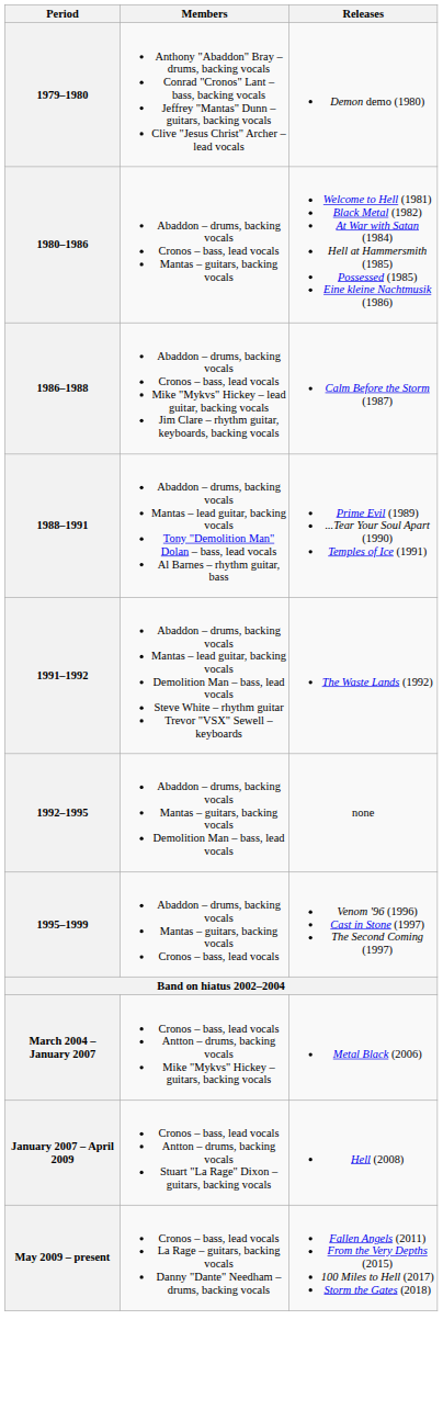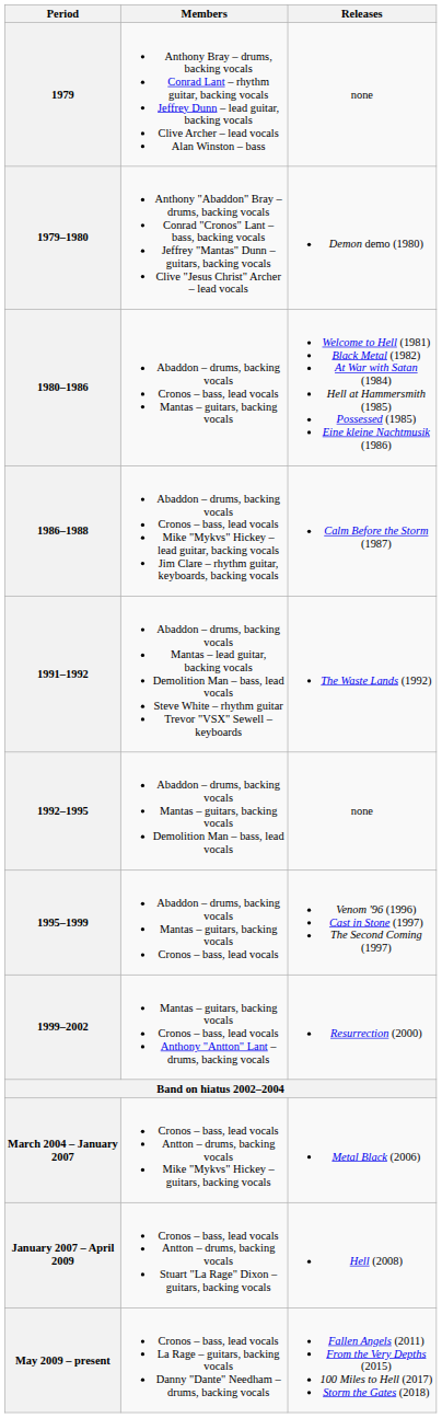 <table class="wikitable plainrowheaders" style="text-align:center;">
 <tr>
 <th scope="col" style="width:20em;">Period</th>
 <th scope="col" style="width:26em;">Members</th>
 <th scope="col" style="width:20em;">Releases</th>
+</tr>
+<tr>
+<th scope="col">1979</th>
+<td><br><ul><li>Anthony Bray – drums, backing vocals</li><li><a href='#'>Conrad Lant</a> – rhythm guitar, backing vocals</li><li><a href='#'>Jeffrey Dunn</a> – lead guitar, backing vocals</li><li>Clive Archer – lead vocals</li><li>Alan Winston – bass</li></ul></td>
+<td>none</td>
 </tr>
 <tr>
 <th scope="col">1979–1980</th>
 <td><br><ul><li>Anthony "Abaddon" Bray – drums, backing vocals</li><li>Conrad "Cronos" Lant – bass, backing vocals</li><li>Jeffrey "Mantas" Dunn – guitars, backing vocals</li><li>Clive "Jesus Christ" Archer – lead vocals</li></ul></td>
 <td><br><ul><li><em>Demon</em> demo (1980)</li></ul></td>
 </tr>
 <tr>
 <th scope="col">1980–1986</th>
 <td><br><ul><li>Abaddon – drums, backing vocals</li><li>Cronos – bass, lead vocals</li><li>Mantas – guitars, backing vocals</li></ul></td>
 <td><br><ul><li><em><a href='#'>Welcome to Hell</a></em> (1981)</li><li><em><a href='#'>Black Metal</a></em> (1982)</li><li><em><a href='#'>At War with Satan</a></em> (1984)</li><li><em>Hell at Hammersmith</em> (1985)</li><li><em><a href='#'>Possessed</a></em> (1985)</li><li><em><a href='#'>Eine kleine Nachtmusik</a></em> (1986)</li></ul></td>
 </tr>
 <tr>
 <th scope="col">1986–1988</th>
 <td><br><ul><li>Abaddon – drums, backing vocals</li><li>Cronos – bass, lead vocals</li><li>Mike "Mykvs" Hickey – lead guitar, backing vocals</li><li>Jim Clare – rhythm guitar, keyboards, backing vocals</li></ul></td>
 <td><br><ul><li><em><a href='#'>Calm Before the Storm</a></em> (1987)</li></ul></td>
 </tr>
 <tr>
-<th scope="col">1988–1991</th>
-<td><br><ul><li>Abaddon – drums, backing vocals</li><li>Mantas – lead guitar, backing vocals</li><li><a href='#'>Tony "Demolition Man" Dolan</a> – bass, lead vocals</li><li>Al Barnes – rhythm guitar, bass</li></ul></td>
-<td><br><ul><li><em><a href='#'>Prime Evil</a></em> (1989)</li><li><em>...Tear Your Soul Apart</em> (1990)</li><li><em><a href='#'>Temples of Ice</a></em> (1991)</li></ul></td>
-</tr>
-<tr>
 <th scope="col">1991–1992</th>
 <td><br><ul><li>Abaddon – drums, backing vocals</li><li>Mantas – lead guitar, backing vocals</li><li>Demolition Man – bass, lead vocals</li><li>Steve White – rhythm guitar</li><li>Trevor "VSX" Sewell – keyboards</li></ul></td>
 <td><br><ul><li><em><a href='#'>The Waste Lands</a></em> (1992)</li></ul></td>
 </tr>
 <tr>
 <th scope="col">1992–1995</th>
 <td><br><ul><li>Abaddon – drums, backing vocals</li><li>Mantas – guitars, backing vocals</li><li>Demolition Man – bass, lead vocals</li></ul></td>
 <td>none</td>
 </tr>
 <tr>
 <th scope="col">1995–1999</th>
 <td><br><ul><li>Abaddon – drums, backing vocals</li><li>Mantas – guitars, backing vocals</li><li>Cronos – bass, lead vocals</li></ul></td>
 <td><br><ul><li><em>Venom '96</em> (1996)</li><li><em><a href='#'>Cast in Stone</a></em> (1997)</li><li><em>The Second Coming</em> (1997)</li></ul></td>
+</tr>
+<tr>
+<th scope="col">1999–2002</th>
+<td><br><ul><li>Mantas – guitars, backing vocals</li><li>Cronos – bass, lead vocals</li><li><a href='#'>Anthony "Antton" Lant</a> – drums, backing vocals</li></ul></td>
+<td><br><ul><li><em><a href='#'>Resurrection</a></em> (2000)</li></ul></td>
 </tr>
 <tr>
 <th scope="col" colspan="3">Band on hiatus 2002–2004</th>
 </tr>
 <tr>
 <th scope="col">March 2004 – January 2007</th>
 <td><br><ul><li>Cronos – bass, lead vocals</li><li>Antton – drums, backing vocals</li><li>Mike "Mykvs" Hickey – guitars, backing vocals</li></ul></td>
 <td><br><ul><li><em><a href='#'>Metal Black</a></em> (2006)</li></ul></td>
 </tr>
 <tr>
 <th scope="col">January 2007 – April 2009</th>
 <td><br><ul><li>Cronos – bass, lead vocals</li><li>Antton – drums, backing vocals</li><li>Stuart "La Rage" Dixon – guitars, backing vocals</li></ul></td>
 <td><br><ul><li><em><a href='#'>Hell</a></em> (2008)</li></ul></td>
 </tr>
 <tr>
 <th scope="col">May 2009 – present</th>
 <td><br><ul><li>Cronos – bass, lead vocals</li><li>La Rage – guitars, backing vocals</li><li>Danny "Dante" Needham – drums, backing vocals</li></ul></td>
 <td><br><ul><li><em><a href='#'>Fallen Angels</a></em> (2011)</li><li><em><a href='#'>From the Very Depths</a></em> (2015)</li><li><em>100 Miles to Hell</em> (2017)</li><li><em><a href='#'>Storm the Gates</a></em> (2018)</li></ul></td>
 </tr>
 </table>
